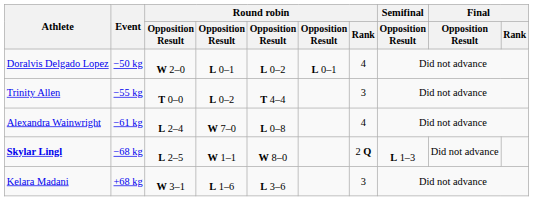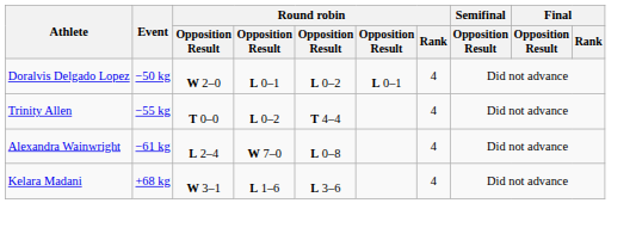 <table class=wikitable style=font-size:90%;text-align:center>
 <tr>
 <th rowspan=2>Athlete</th>
 <th rowspan=2>Event</th>
 <th colspan=5>Round robin</th>
 <th>Semifinal</th>
 <th colspan=2>Final</th>
 </tr>
 <tr style=font-size:95%>
 <th>Opposition<br>Result</th>
 <th>Opposition<br>Result</th>
 <th>Opposition<br>Result</th>
 <th>Opposition<br>Result</th>
 <th>Rank</th>
 <th>Opposition<br>Result</th>
 <th>Opposition<br>Result</th>
 <th>Rank</th>
 </tr>
 <tr>
 <td align=left><a href='#'>Doralvis Delgado Lopez</a></td>
 <td align=left><a href='#'>−50 kg</a></td>
 <td><br><strong>W</strong> 2–0</td>
 <td><br><strong>L</strong> 0–1</td>
 <td><br><strong>L</strong> 0–2</td>
 <td><br><strong>L</strong> 0–1</td>
 <td>4</td>
 <td colspan=3>Did not advance</td>
 </tr>
 <tr>
 <td align=left><a href='#'>Trinity Allen</a></td>
 <td align=left><a href='#'>−55 kg</a></td>
 <td><br><strong>T</strong> 0–0</td>
 <td><br><strong>L</strong> 0–2</td>
 <td><br><strong>T</strong> 4–4</td>
 <td></td>
-<td>3</td>
+<td>4</td>
 <td colspan=3>Did not advance</td>
 </tr>
 <tr>
 <td align=left><a href='#'>Alexandra Wainwright</a></td>
 <td align=left><a href='#'>−61 kg</a></td>
 <td><br><strong>L</strong> 2–4</td>
 <td><br><strong>W</strong> 7–0</td>
 <td><br><strong>L</strong> 0–8</td>
 <td></td>
 <td>4</td>
 <td colspan=3>Did not advance</td>
 </tr>
 <tr>
-<td align=left><strong><a href='#'>Skylar Lingl</a></strong></td>
-<td align=left><a href='#'>−68 kg</a></td>
-<td><br><strong>L</strong> 2–5</td>
-<td><br><strong>W</strong> 1–1</td>
-<td><br><strong>W</strong> 8–0</td>
-<td></td>
-<td>2 <strong>Q</strong></td>
-<td><br><strong>L</strong> 1–3</td>
-<td>Did not advance</td>
-<td></td>
-</tr>
-<tr>
 <td align=left><a href='#'>Kelara Madani</a></td>
 <td align=left><a href='#'>+68 kg</a></td>
 <td><br><strong>W</strong> 3–1</td>
 <td><br><strong>L</strong> 1–6</td>
 <td><br><strong>L</strong> 3–6</td>
 <td></td>
-<td>3</td>
+<td>4</td>
 <td colspan=3>Did not advance</td>
 </tr>
 </table>
